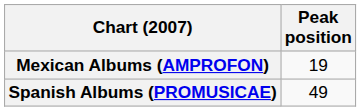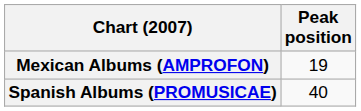 <table class="wikitable plainrowheaders" style="text-align:center;">
 <tr>
 <th scope="col">Chart (2007)</th>
 <th scope="col">Peak<br>position</th>
 </tr>
 <tr>
 <th scope="row">Mexican Albums (<a href='#'>AMPROFON</a>)</th>
 <td>19</td>
 </tr>
 <tr>
 <th scope="row">Spanish Albums (<a href='#'>PROMUSICAE</a>)</th>
-<td>49</td>
+<td>40</td>
 </tr>
 </table>
